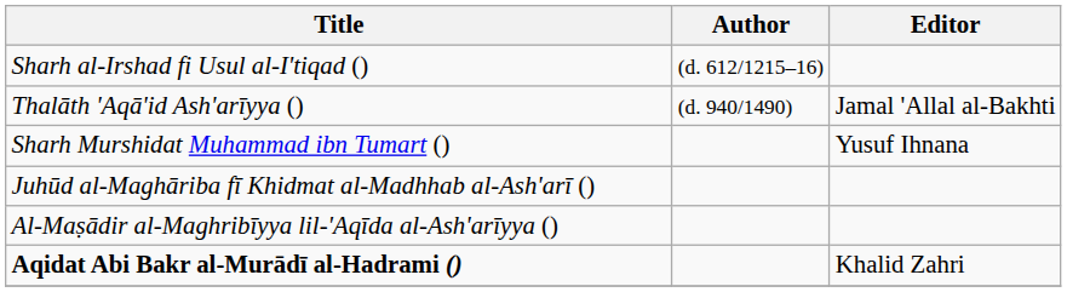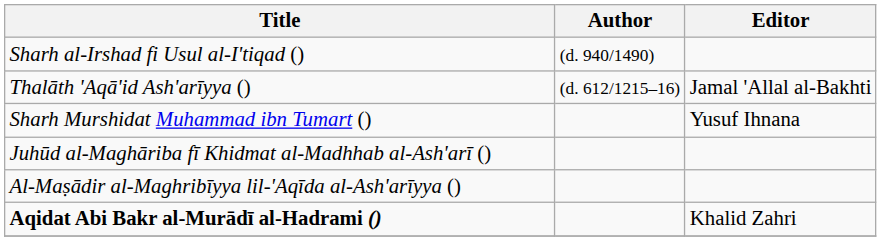 <table class="wikitable plainrowheaders">
 <tr>
 <th scope="col" style="width:26em;">Title</th>
 <th scope="col">Author</th>
 <th scope="col">Editor</th>
 </tr>
 <tr>
 <td><em>Sharh al-Irshad fi Usul al-I'tiqad</em> ()</td>
-<td> <small>(d. 612/1215–16)</small></td>
+<td> <small>(d. 940/1490)</small></td>
 <td></td>
 </tr>
 <tr>
 <td><em>Thalāth 'Aqā'id Ash'arīyya</em> ()</td>
-<td> <small>(d. 940/1490)</small></td>
+<td> <small>(d. 612/1215–16)</small></td>
 <td>Jamal 'Allal al-Bakhti</td>
 </tr>
 <tr>
 <td><em>Sharh Murshidat <a href='#'>Muhammad ibn Tumart</a></em> ()</td>
 <td></td>
 <td>Yusuf Ihnana</td>
 </tr>
 <tr>
 <td><em>Juhūd al-Maghāriba fī Khidmat al-Madhhab al-Ash'arī</em> ()</td>
 <td></td>
 <td></td>
 </tr>
 <tr>
 <td><em>Al-Maṣādir al-Maghribīyya lil-'Aqīda al-Ash'arīyya</em> ()</td>
 <td></td>
 <td></td>
 </tr>
 <tr>
 <td><strong>Aqidat Abi Bakr al-Murādī al-Hadrami<em> ()</td>
 <td></td>
 <td>Khalid Zahri</td>
 </tr>
 <tr>
 </tr>
 </table>
